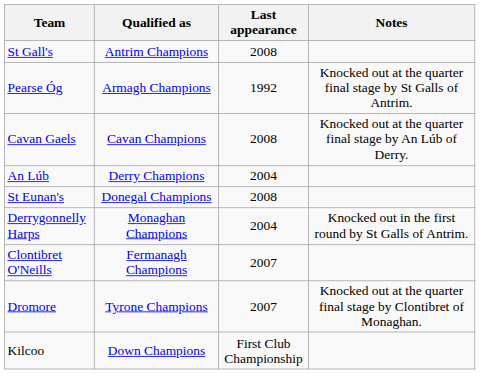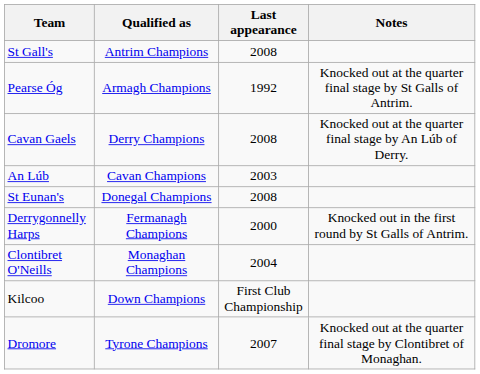 <table class="wikitable sortable" style="text-align: center;">
 <tr>
 <th width=100>Team</th>
 <th width=140>Qualified as</th>
 <th width=100>Last appearance</th>
 <th width=190>Notes</th>
 </tr>
 <tr>
 <td align="left"><a href='#'>St Gall's</a></td>
 <td><a href='#'>Antrim Champions</a></td>
 <td>2008</td>
 <td></td>
 </tr>
 <tr>
 <td align="left"><a href='#'>Pearse Óg</a></td>
 <td><a href='#'>Armagh Champions</a></td>
 <td>1992</td>
 <td>Knocked out at the quarter final stage by St Galls of Antrim.</td>
 </tr>
 <tr>
 <td align="left"><a href='#'>Cavan Gaels</a></td>
-<td><a href='#'>Cavan Champions</a></td>
+<td><a href='#'>Derry Champions</a></td>
 <td>2008</td>
 <td>Knocked out at the quarter final stage by An Lúb of Derry.</td>
 </tr>
 <tr>
 <td align="left"><a href='#'>An Lúb</a></td>
-<td><a href='#'>Derry Champions</a></td>
-<td>2004</td>
+<td><a href='#'>Cavan Champions</a></td>
+<td>2003</td>
 <td></td>
 </tr>
 <tr>
 <td align="left"><a href='#'>St Eunan's</a></td>
 <td><a href='#'>Donegal Champions</a></td>
 <td>2008</td>
 <td></td>
 </tr>
 <tr>
 <td align="left"><a href='#'>Derrygonnelly Harps</a></td>
-<td><a href='#'>Monaghan Champions</a></td>
-<td>2004</td>
+<td><a href='#'>Fermanagh Champions</a></td>
+<td>2000</td>
 <td>Knocked out in the first round by St Galls of Antrim.</td>
 </tr>
 <tr>
 <td align="left"><a href='#'>Clontibret O'Neills</a></td>
-<td><a href='#'>Fermanagh Champions</a></td>
-<td>2007</td>
+<td><a href='#'>Monaghan Champions</a></td>
+<td>2004</td>
+<td></td>
+</tr>
+<tr>
+<td align="left">Kilcoo</td>
+<td><a href='#'>Down Champions</a></td>
+<td>First Club Championship</td>
 <td></td>
 </tr>
 <tr>
 <td align="left"><a href='#'>Dromore</a></td>
 <td><a href='#'>Tyrone Champions</a></td>
 <td>2007</td>
 <td>Knocked out at the quarter final stage by Clontibret of Monaghan.</td>
 </tr>
-<tr>
-<td align="left">Kilcoo</td>
-<td><a href='#'>Down Champions</a></td>
-<td>First Club Championship</td>
-<td></td>
-</tr>
 </table>
